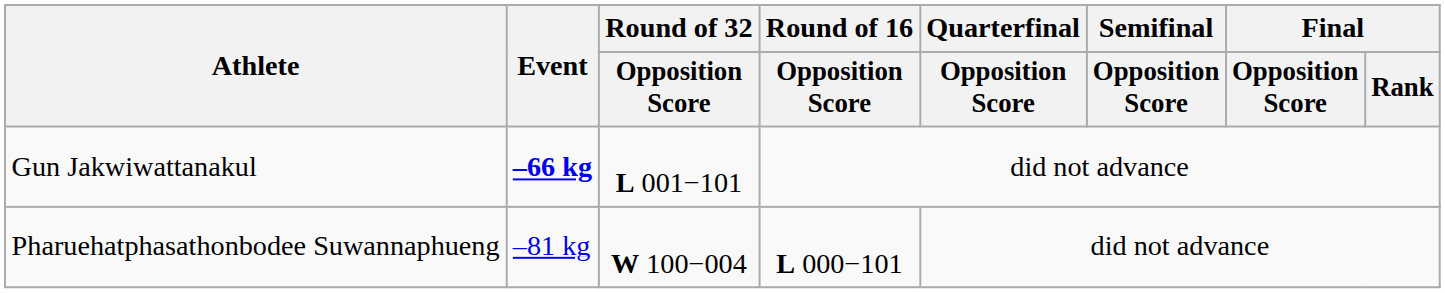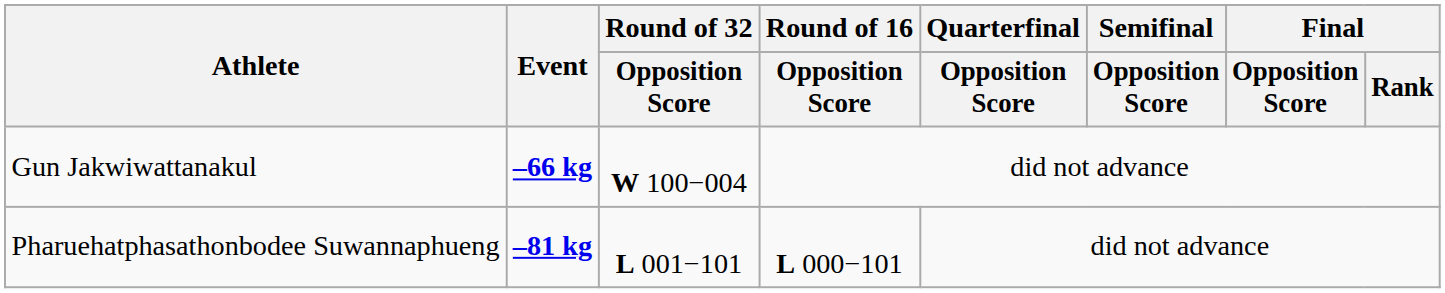 <table class=wikitable style=font-size:90%;text-align:center>
 <tr>
 <th rowspan=2>Athlete</th>
 <th rowspan=2>Event</th>
 <th>Round of 32</th>
 <th>Round of 16</th>
 <th>Quarterfinal</th>
 <th>Semifinal</th>
 <th colspan=2>Final</th>
 </tr>
 <tr style=font-size:95%>
 <th>Opposition<br>Score</th>
 <th>Opposition<br>Score</th>
 <th>Opposition<br>Score</th>
 <th>Opposition<br>Score</th>
 <th>Opposition<br>Score</th>
 <th>Rank</th>
 </tr>
 <tr>
 <td align=left>Gun Jakwiwattanakul</td>
 <td align=left><strong><a href='#'>–66 kg</a></strong></td>
-<td><br><strong>L</strong> 001−101</td>
+<td><br><strong>W</strong> 100−004</td>
 <td colspan=5>did not advance</td>
 </tr>
 <tr>
 <td align=left>Pharuehatphasathonbodee Suwannaphueng</td>
-<td align=left><a href='#'>–81 kg</a></td>
-<td><br><strong>W</strong> 100−004</td>
+<td align=left><strong><a href='#'>–81 kg</a></strong></td>
+<td><br><strong>L</strong> 001−101</td>
 <td><br><strong>L</strong> 000−101</td>
 <td colspan=4>did not advance</td>
 </tr>
 </table>
